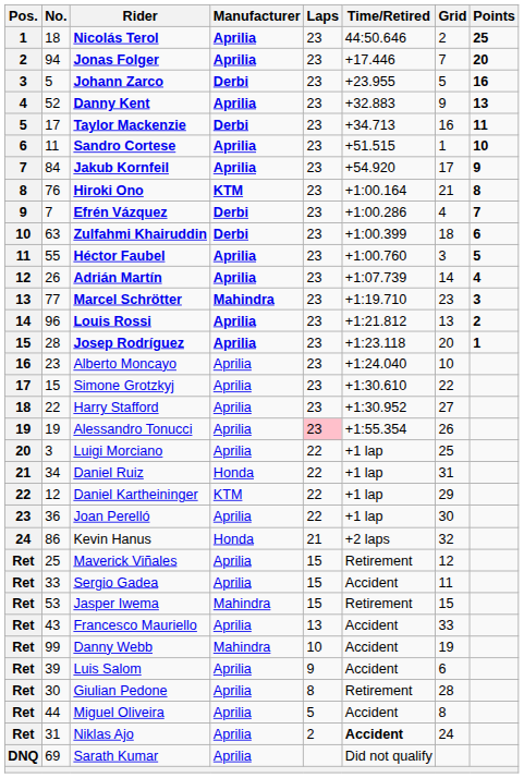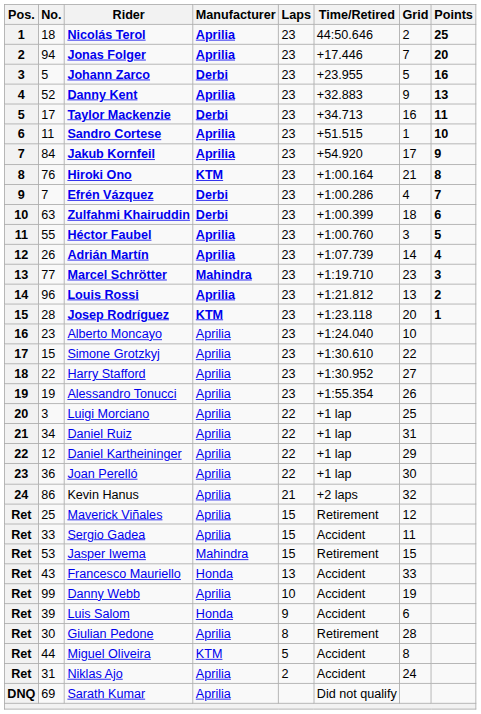 <table class="wikitable" style="font-size: 95%;">
 <tr>
 <th>Pos.</th>
 <th>No.</th>
 <th>Rider</th>
 <th>Manufacturer</th>
 <th>Laps</th>
 <th>Time/Retired</th>
 <th>Grid</th>
 <th>Points</th>
 </tr>
 <tr>
 <th>1</th>
 <td>18</td>
 <td> <strong><a href='#'>Nicolás Terol</a></strong></td>
 <td><strong><a href='#'>Aprilia</a></strong></td>
 <td>23</td>
 <td>44:50.646</td>
 <td>2</td>
 <td><strong>25</strong></td>
 </tr>
 <tr>
 <th>2</th>
 <td>94</td>
 <td> <strong><a href='#'>Jonas Folger</a></strong></td>
 <td><strong><a href='#'>Aprilia</a></strong></td>
 <td>23</td>
 <td>+17.446</td>
 <td>7</td>
 <td><strong>20</strong></td>
 </tr>
 <tr>
 <th>3</th>
 <td>5</td>
 <td> <strong><a href='#'>Johann Zarco</a></strong></td>
 <td><strong><a href='#'>Derbi</a></strong></td>
 <td>23</td>
 <td>+23.955</td>
 <td>5</td>
 <td><strong>16</strong></td>
 </tr>
 <tr>
 <th>4</th>
 <td>52</td>
 <td> <strong><a href='#'>Danny Kent</a></strong></td>
 <td><strong><a href='#'>Aprilia</a></strong></td>
 <td>23</td>
 <td>+32.883</td>
 <td>9</td>
 <td><strong>13</strong></td>
 </tr>
 <tr>
 <th>5</th>
 <td>17</td>
 <td> <strong><a href='#'>Taylor Mackenzie</a></strong></td>
 <td><strong><a href='#'>Derbi</a></strong></td>
 <td>23</td>
 <td>+34.713</td>
 <td>16</td>
 <td><strong>11</strong></td>
 </tr>
 <tr>
 <th>6</th>
 <td>11</td>
 <td> <strong><a href='#'>Sandro Cortese</a></strong></td>
 <td><strong><a href='#'>Aprilia</a></strong></td>
 <td>23</td>
 <td>+51.515</td>
 <td>1</td>
 <td><strong>10</strong></td>
 </tr>
 <tr>
 <th>7</th>
 <td>84</td>
 <td> <strong><a href='#'>Jakub Kornfeil</a></strong></td>
 <td><strong><a href='#'>Aprilia</a></strong></td>
 <td>23</td>
 <td>+54.920</td>
 <td>17</td>
 <td><strong>9</strong></td>
 </tr>
 <tr>
 <th>8</th>
 <td>76</td>
 <td> <strong><a href='#'>Hiroki Ono</a></strong></td>
 <td><strong><a href='#'>KTM</a></strong></td>
 <td>23</td>
 <td>+1:00.164</td>
 <td>21</td>
 <td><strong>8</strong></td>
 </tr>
 <tr>
 <th>9</th>
 <td>7</td>
 <td> <strong><a href='#'>Efrén Vázquez</a></strong></td>
 <td><strong><a href='#'>Derbi</a></strong></td>
 <td>23</td>
 <td>+1:00.286</td>
 <td>4</td>
 <td><strong>7</strong></td>
 </tr>
 <tr>
 <th>10</th>
 <td>63</td>
 <td> <strong><a href='#'>Zulfahmi Khairuddin</a></strong></td>
 <td><strong><a href='#'>Derbi</a></strong></td>
 <td>23</td>
 <td>+1:00.399</td>
 <td>18</td>
 <td><strong>6</strong></td>
 </tr>
 <tr>
 <th>11</th>
 <td>55</td>
 <td> <strong><a href='#'>Héctor Faubel</a></strong></td>
 <td><strong><a href='#'>Aprilia</a></strong></td>
 <td>23</td>
 <td>+1:00.760</td>
 <td>3</td>
 <td><strong>5</strong></td>
 </tr>
 <tr>
 <th>12</th>
 <td>26</td>
 <td> <strong><a href='#'>Adrián Martín</a></strong></td>
 <td><strong><a href='#'>Aprilia</a></strong></td>
 <td>23</td>
 <td>+1:07.739</td>
 <td>14</td>
 <td><strong>4</strong></td>
 </tr>
 <tr>
 <th>13</th>
 <td>77</td>
 <td> <strong><a href='#'>Marcel Schrötter</a></strong></td>
 <td><strong><a href='#'>Mahindra</a></strong></td>
 <td>23</td>
 <td>+1:19.710</td>
 <td>23</td>
 <td><strong>3</strong></td>
 </tr>
 <tr>
 <th>14</th>
 <td>96</td>
 <td> <strong><a href='#'>Louis Rossi</a></strong></td>
 <td><strong><a href='#'>Aprilia</a></strong></td>
 <td>23</td>
 <td>+1:21.812</td>
 <td>13</td>
 <td><strong>2</strong></td>
 </tr>
 <tr>
 <th>15</th>
 <td>28</td>
 <td> <strong><a href='#'>Josep Rodríguez</a></strong></td>
-<td><strong><a href='#'>Aprilia</a></strong></td>
+<td><strong><a href='#'>KTM</a></strong></td>
 <td>23</td>
 <td>+1:23.118</td>
 <td>20</td>
 <td><strong>1</strong></td>
 </tr>
 <tr>
 <th>16</th>
 <td>23</td>
 <td> <a href='#'>Alberto Moncayo</a></td>
 <td><a href='#'>Aprilia</a></td>
 <td>23</td>
 <td>+1:24.040</td>
 <td>10</td>
 <td></td>
 </tr>
 <tr>
 <th>17</th>
 <td>15</td>
 <td> <a href='#'>Simone Grotzkyj</a></td>
 <td><a href='#'>Aprilia</a></td>
 <td>23</td>
 <td>+1:30.610</td>
 <td>22</td>
 <td></td>
 </tr>
 <tr>
 <th>18</th>
 <td>22</td>
 <td> <a href='#'>Harry Stafford</a></td>
 <td><a href='#'>Aprilia</a></td>
 <td>23</td>
 <td>+1:30.952</td>
 <td>27</td>
 <td></td>
 </tr>
 <tr>
 <th>19</th>
 <td>19</td>
 <td> <a href='#'>Alessandro Tonucci</a></td>
 <td><a href='#'>Aprilia</a></td>
-<td style="background: pink;">23</td>
+<td>23</td>
 <td>+1:55.354</td>
 <td>26</td>
 <td></td>
 </tr>
 <tr>
 <th>20</th>
 <td>3</td>
 <td> <a href='#'>Luigi Morciano</a></td>
 <td><a href='#'>Aprilia</a></td>
 <td>22</td>
 <td>+1 lap</td>
 <td>25</td>
 <td></td>
 </tr>
 <tr>
 <th>21</th>
 <td>34</td>
 <td> <a href='#'>Daniel Ruiz</a></td>
-<td><a href='#'>Honda</a></td>
+<td><a href='#'>Aprilia</a></td>
 <td>22</td>
 <td>+1 lap</td>
 <td>31</td>
 <td></td>
 </tr>
 <tr>
 <th>22</th>
 <td>12</td>
 <td> <a href='#'>Daniel Kartheininger</a></td>
-<td><a href='#'>KTM</a></td>
+<td><a href='#'>Aprilia</a></td>
 <td>22</td>
 <td>+1 lap</td>
 <td>29</td>
 <td></td>
 </tr>
 <tr>
 <th>23</th>
 <td>36</td>
 <td> <a href='#'>Joan Perelló</a></td>
 <td><a href='#'>Aprilia</a></td>
 <td>22</td>
 <td>+1 lap</td>
 <td>30</td>
 <td></td>
 </tr>
 <tr>
 <th>24</th>
 <td>86</td>
 <td> Kevin Hanus</td>
-<td><a href='#'>Honda</a></td>
+<td><a href='#'>Aprilia</a></td>
 <td>21</td>
 <td>+2 laps</td>
 <td>32</td>
 <td></td>
 </tr>
 <tr>
 <th>Ret</th>
 <td>25</td>
 <td> <a href='#'>Maverick Viñales</a></td>
 <td><a href='#'>Aprilia</a></td>
 <td>15</td>
 <td>Retirement</td>
 <td>12</td>
 <td></td>
 </tr>
 <tr>
 <th>Ret</th>
 <td>33</td>
 <td> <a href='#'>Sergio Gadea</a></td>
 <td><a href='#'>Aprilia</a></td>
 <td>15</td>
 <td>Accident</td>
 <td>11</td>
 <td></td>
 </tr>
 <tr>
 <th>Ret</th>
 <td>53</td>
 <td> <a href='#'>Jasper Iwema</a></td>
 <td><a href='#'>Mahindra</a></td>
 <td>15</td>
 <td>Retirement</td>
 <td>15</td>
 <td></td>
 </tr>
 <tr>
 <th>Ret</th>
 <td>43</td>
 <td> <a href='#'>Francesco Mauriello</a></td>
-<td><a href='#'>Aprilia</a></td>
+<td><a href='#'>Honda</a></td>
 <td>13</td>
 <td>Accident</td>
 <td>33</td>
 <td></td>
 </tr>
 <tr>
 <th>Ret</th>
 <td>99</td>
 <td> <a href='#'>Danny Webb</a></td>
-<td><a href='#'>Mahindra</a></td>
+<td><a href='#'>Aprilia</a></td>
 <td>10</td>
 <td>Accident</td>
 <td>19</td>
 <td></td>
 </tr>
 <tr>
 <th>Ret</th>
 <td>39</td>
 <td> <a href='#'>Luis Salom</a></td>
-<td><a href='#'>Aprilia</a></td>
+<td><a href='#'>Honda</a></td>
 <td>9</td>
 <td>Accident</td>
 <td>6</td>
 <td></td>
 </tr>
 <tr>
 <th>Ret</th>
 <td>30</td>
 <td> <a href='#'>Giulian Pedone</a></td>
 <td><a href='#'>Aprilia</a></td>
 <td>8</td>
 <td>Retirement</td>
 <td>28</td>
 <td></td>
 </tr>
 <tr>
 <th>Ret</th>
 <td>44</td>
 <td> <a href='#'>Miguel Oliveira</a></td>
-<td><a href='#'>Aprilia</a></td>
+<td><a href='#'>KTM</a></td>
 <td>5</td>
 <td>Accident</td>
 <td>8</td>
 <td></td>
 </tr>
 <tr>
 <th>Ret</th>
 <td>31</td>
 <td> <a href='#'>Niklas Ajo</a></td>
 <td><a href='#'>Aprilia</a></td>
 <td>2</td>
-<td><strong>Accident</strong></td>
+<td>Accident</td>
 <td>24</td>
 <td></td>
 </tr>
 <tr>
 <th>DNQ</th>
 <td>69</td>
 <td> <a href='#'>Sarath Kumar</a></td>
 <td><a href='#'>Aprilia</a></td>
 <td></td>
 <td>Did not qualify</td>
 <td></td>
 <td></td>
 </tr>
 <tr>
 <th colspan=8></th>
 </tr>
 </table>
